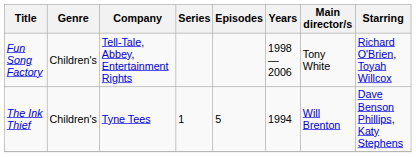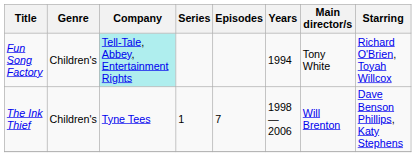 <table class="wikitable unsortable">
 <tr>
 <th>Title</th>
 <th>Genre</th>
 <th>Company</th>
 <th>Series</th>
 <th>Episodes</th>
 <th>Years</th>
 <th>Main director/s</th>
 <th>Starring</th>
 </tr>
 <tr>
 <td><em><a href='#'>Fun Song Factory</a></em></td>
 <td>Children's</td>
-<td><a href='#'>Tell-Tale</a>, <a href='#'>Abbey</a>, <a href='#'>Entertainment Rights</a></td>
+<td style="background: paleturquoise;"><a href='#'>Tell-Tale</a>, <a href='#'>Abbey</a>, <a href='#'>Entertainment Rights</a></td>
 <td></td>
 <td></td>
-<td>1998—2006</td>
+<td>1994</td>
 <td>Tony White</td>
 <td><a href='#'>Richard O'Brien</a>, <a href='#'>Toyah Willcox</a></td>
 </tr>
 <tr>
 <td><em><a href='#'>The Ink Thief</a></em></td>
 <td>Children's</td>
 <td><a href='#'>Tyne Tees</a></td>
 <td>1</td>
-<td>5</td>
-<td>1994</td>
+<td>7</td>
+<td>1998—2006</td>
 <td><a href='#'>Will Brenton</a></td>
 <td><a href='#'>Dave Benson Phillips</a>, <a href='#'>Katy Stephens</a></td>
 </tr>
 <tr>
 </tr>
 </table>
